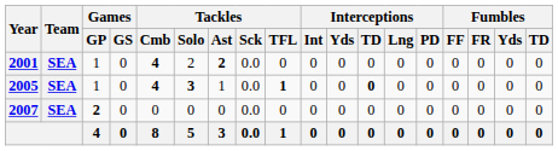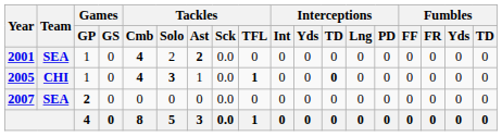 <table class="wikitable" style="text-align:center">
 <tr>
 <th rowspan="2">Year</th>
 <th rowspan="2">Team</th>
 <th colspan="2">Games</th>
 <th colspan="5">Tackles</th>
 <th colspan="5">Interceptions</th>
 <th colspan="4">Fumbles</th>
 </tr>
 <tr>
 <th>GP</th>
 <th>GS</th>
 <th>Cmb</th>
 <th>Solo</th>
 <th>Ast</th>
 <th>Sck</th>
 <th>TFL</th>
 <th>Int</th>
 <th>Yds</th>
 <th>TD</th>
 <th>Lng</th>
 <th>PD</th>
 <th>FF</th>
 <th>FR</th>
 <th>Yds</th>
 <th>TD</th>
 </tr>
 <tr>
 <th><a href='#'>2001</a></th>
 <th><a href='#'>SEA</a></th>
 <td>1</td>
 <td>0</td>
 <td><strong>4</strong></td>
 <td>2</td>
 <td><strong>2</strong></td>
 <td>0.0</td>
 <td>0</td>
 <td>0</td>
 <td>0</td>
 <td>0</td>
 <td>0</td>
 <td>0</td>
 <td>0</td>
 <td>0</td>
 <td>0</td>
 <td>0</td>
 </tr>
 <tr>
 <th><a href='#'>2005</a></th>
-<th><a href='#'>SEA</a></th>
+<th><a href='#'>CHI</a></th>
 <td>1</td>
 <td>0</td>
 <td><strong>4</strong></td>
 <td><strong>3</strong></td>
 <td>1</td>
 <td>0.0</td>
 <td><strong>1</strong></td>
 <td>0</td>
 <td>0</td>
 <td><strong>0</strong></td>
 <td>0</td>
 <td>0</td>
 <td>0</td>
 <td>0</td>
 <td>0</td>
 <td>0</td>
 </tr>
 <tr>
 <th><a href='#'>2007</a></th>
 <th><a href='#'>SEA</a></th>
 <td><strong>2</strong></td>
 <td>0</td>
 <td>0</td>
 <td>0</td>
 <td>0</td>
 <td>0.0</td>
 <td>0</td>
 <td>0</td>
 <td>0</td>
 <td>0</td>
 <td>0</td>
 <td>0</td>
 <td>0</td>
 <td>0</td>
 <td>0</td>
 <td>0</td>
 </tr>
 <tr>
 <th colspan="2"></th>
 <th>4</th>
 <th>0</th>
 <th>8</th>
 <th>5</th>
 <th>3</th>
 <th>0.0</th>
 <th>1</th>
 <th>0</th>
 <th>0</th>
 <th>0</th>
 <th>0</th>
 <th>0</th>
 <th>0</th>
 <th>0</th>
 <th>0</th>
 <th>0</th>
 </tr>
 </table>
